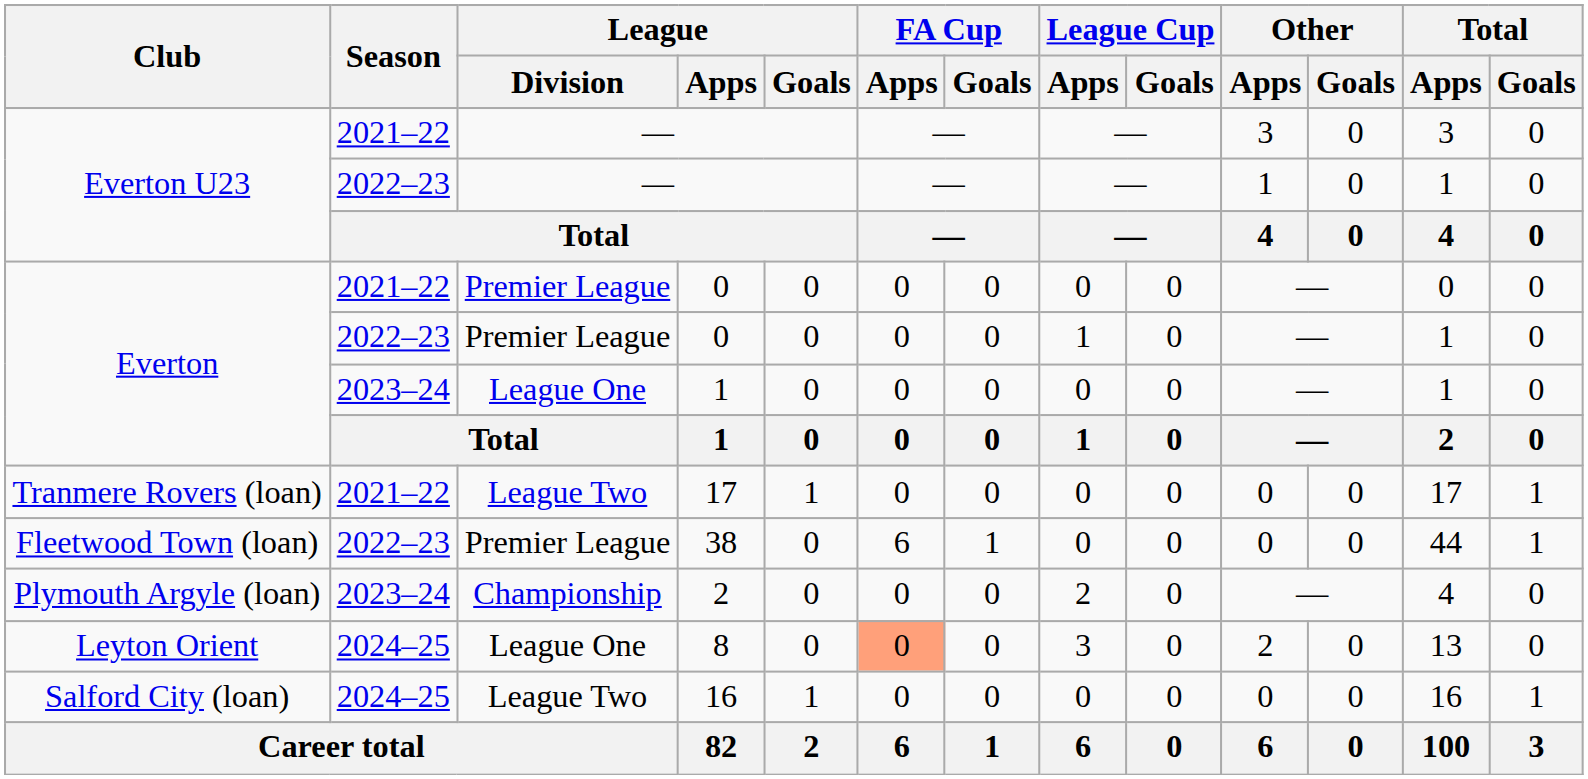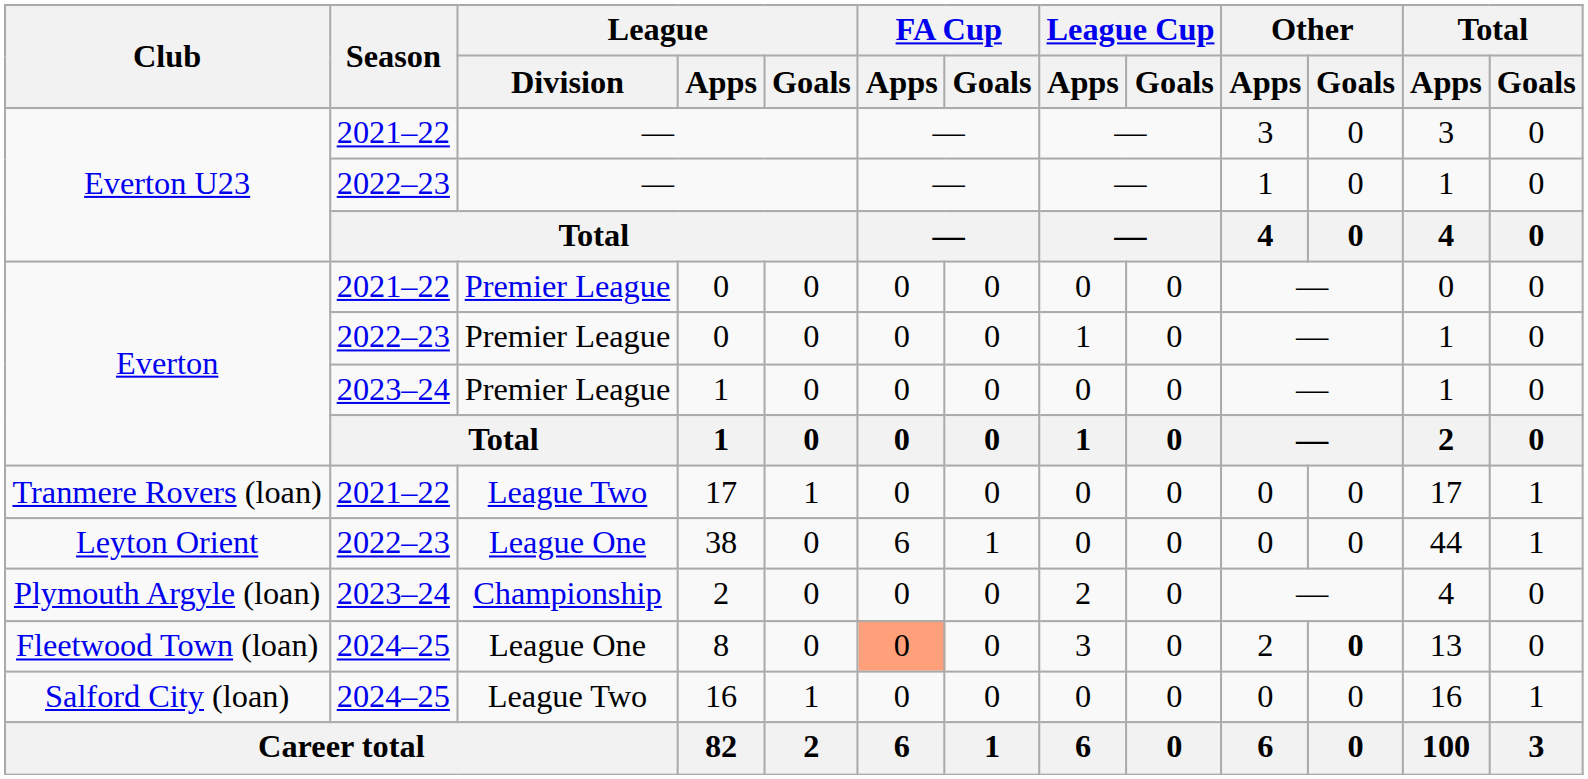 <table class="wikitable" style="text-align: center">
 <tr>
 <th rowspan="2">Club</th>
 <th rowspan="2">Season</th>
 <th colspan="3">League</th>
 <th colspan="2"><a href='#'>FA Cup</a></th>
 <th colspan="2"><a href='#'>League Cup</a></th>
 <th colspan="2">Other</th>
 <th colspan="2">Total</th>
 </tr>
 <tr>
 <th>Division</th>
 <th>Apps</th>
 <th>Goals</th>
 <th>Apps</th>
 <th>Goals</th>
 <th>Apps</th>
 <th>Goals</th>
 <th>Apps</th>
 <th>Goals</th>
 <th>Apps</th>
 <th>Goals</th>
 </tr>
 <tr>
 <td rowspan="3"><a href='#'>Everton U23</a></td>
 <td><a href='#'>2021–22</a></td>
 <td colspan="3">—</td>
 <td colspan="2">—</td>
 <td colspan="2">—</td>
 <td>3</td>
 <td>0</td>
 <td>3</td>
 <td>0</td>
 </tr>
 <tr>
 <td><a href='#'>2022–23</a></td>
 <td colspan="3">—</td>
 <td colspan="2">—</td>
 <td colspan="2">—</td>
 <td>1</td>
 <td>0</td>
 <td>1</td>
 <td>0</td>
 </tr>
 <tr>
 <th colspan="4">Total</th>
 <th colspan="2">—</th>
 <th colspan="2">—</th>
 <th>4</th>
 <th>0</th>
 <th>4</th>
 <th>0</th>
 </tr>
 <tr>
 <td rowspan="4"><a href='#'>Everton</a></td>
 <td><a href='#'>2021–22</a></td>
 <td><a href='#'>Premier League</a></td>
 <td>0</td>
 <td>0</td>
 <td>0</td>
 <td>0</td>
 <td>0</td>
 <td>0</td>
 <td colspan="2">—</td>
 <td>0</td>
 <td>0</td>
 </tr>
 <tr>
 <td><a href='#'>2022–23</a></td>
 <td>Premier League</td>
 <td>0</td>
 <td>0</td>
 <td>0</td>
 <td>0</td>
 <td>1</td>
 <td>0</td>
 <td colspan="2">—</td>
 <td>1</td>
 <td>0</td>
 </tr>
 <tr>
 <td><a href='#'>2023–24</a></td>
-<td><a href='#'>League One</a></td>
+<td>Premier League</td>
 <td>1</td>
 <td>0</td>
 <td>0</td>
 <td>0</td>
 <td>0</td>
 <td>0</td>
 <td colspan="2">—</td>
 <td>1</td>
 <td>0</td>
 </tr>
 <tr>
 <th colspan="2">Total</th>
 <th>1</th>
 <th>0</th>
 <th>0</th>
 <th>0</th>
 <th>1</th>
 <th>0</th>
 <th colspan="2">—</th>
 <th>2</th>
 <th>0</th>
 </tr>
 <tr>
 <td><a href='#'>Tranmere Rovers</a> (loan)</td>
 <td><a href='#'>2021–22</a></td>
 <td><a href='#'>League Two</a></td>
 <td>17</td>
 <td>1</td>
 <td>0</td>
 <td>0</td>
 <td>0</td>
 <td>0</td>
 <td>0</td>
 <td>0</td>
 <td>17</td>
 <td>1</td>
 </tr>
 <tr>
-<td><a href='#'>Fleetwood Town</a> (loan)</td>
+<td><a href='#'>Leyton Orient</a></td>
 <td><a href='#'>2022–23</a></td>
-<td>Premier League</td>
+<td><a href='#'>League One</a></td>
 <td>38</td>
 <td>0</td>
 <td>6</td>
 <td>1</td>
 <td>0</td>
 <td>0</td>
 <td>0</td>
 <td>0</td>
 <td>44</td>
 <td>1</td>
 </tr>
 <tr>
 <td><a href='#'>Plymouth Argyle</a> (loan)</td>
 <td><a href='#'>2023–24</a></td>
 <td><a href='#'>Championship</a></td>
 <td>2</td>
 <td>0</td>
 <td>0</td>
 <td>0</td>
 <td>2</td>
 <td>0</td>
 <td colspan="2">—</td>
 <td>4</td>
 <td>0</td>
 </tr>
 <tr>
-<td><a href='#'>Leyton Orient</a></td>
+<td><a href='#'>Fleetwood Town</a> (loan)</td>
 <td><a href='#'>2024–25</a></td>
 <td>League One</td>
 <td>8</td>
 <td>0</td>
 <td style="background: lightsalmon;">0</td>
 <td>0</td>
 <td>3</td>
 <td>0</td>
 <td>2</td>
-<td>0</td>
+<td><strong>0</strong></td>
 <td>13</td>
 <td>0</td>
 </tr>
 <tr>
 <td><a href='#'>Salford City</a> (loan)</td>
 <td><a href='#'>2024–25</a></td>
 <td>League Two</td>
 <td>16</td>
 <td>1</td>
 <td>0</td>
 <td>0</td>
 <td>0</td>
 <td>0</td>
 <td>0</td>
 <td>0</td>
 <td>16</td>
 <td>1</td>
 </tr>
 <tr>
 <th colspan="3">Career total</th>
 <th>82</th>
 <th>2</th>
 <th>6</th>
 <th>1</th>
 <th>6</th>
 <th>0</th>
 <th>6</th>
 <th>0</th>
 <th>100</th>
 <th>3</th>
 </tr>
 </table>
